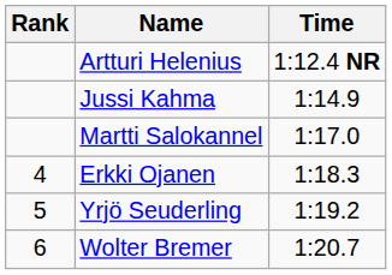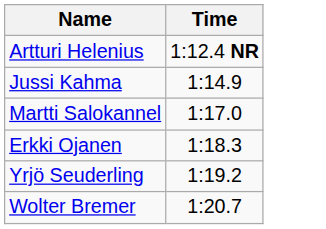 <table class="wikitable" style="text-align:center">
 <tr>
-<th>Rank</th>
 <th>Name</th>
 <th>Time</th>
 </tr>
 <tr>
-<td></td>
 <td align=left><a href='#'>Artturi Helenius</a></td>
 <td>1:12.4 <strong>NR</strong></td>
 </tr>
 <tr>
-<td></td>
 <td align=left><a href='#'>Jussi Kahma</a></td>
 <td>1:14.9</td>
 </tr>
 <tr>
-<td></td>
 <td align=left><a href='#'>Martti Salokannel</a></td>
 <td>1:17.0</td>
 </tr>
 <tr>
-<td>4</td>
 <td align=left><a href='#'>Erkki Ojanen</a></td>
 <td>1:18.3</td>
 </tr>
 <tr>
-<td>5</td>
 <td align=left><a href='#'>Yrjö Seuderling</a></td>
 <td>1:19.2</td>
 </tr>
 <tr>
-<td>6</td>
 <td align=left><a href='#'>Wolter Bremer</a></td>
 <td>1:20.7</td>
 </tr>
 </table>
